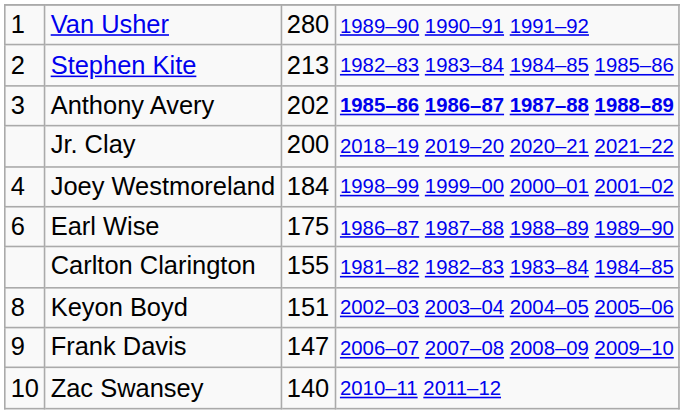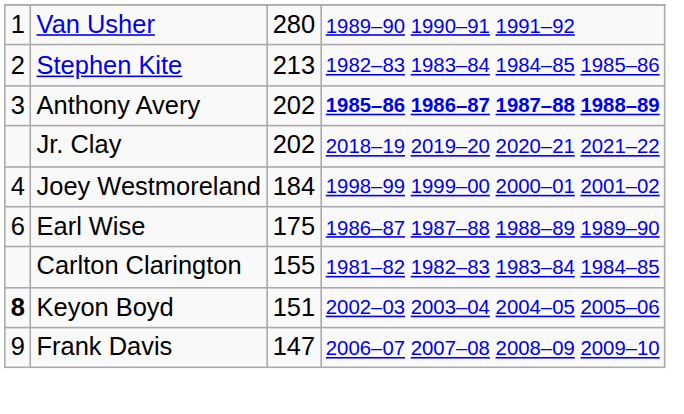 <table class="wikitable">
 <tr>
 </tr>
 <tr>
 <td>1</td>
 <td><a href='#'>Van Usher</a></td>
 <td>280</td>
 <td style="font-size:80%;"><a href='#'>1989–90</a> <a href='#'>1990–91</a> <a href='#'>1991–92</a></td>
 </tr>
 <tr>
 <td>2</td>
 <td><a href='#'>Stephen Kite</a></td>
 <td>213</td>
 <td style="font-size:80%;"><a href='#'>1982–83</a> <a href='#'>1983–84</a> <a href='#'>1984–85</a> <a href='#'>1985–86</a></td>
 </tr>
 <tr>
 <td>3</td>
 <td>Anthony Avery</td>
 <td>202</td>
 <td style="font-size:80%;"><strong><a href='#'>1985–86</a> <a href='#'>1986–87</a> <a href='#'>1987–88</a> <a href='#'>1988–89</a></strong></td>
 </tr>
 <tr>
 <td></td>
 <td>Jr. Clay</td>
-<td>200</td>
+<td>202</td>
 <td style="font-size:80%;"><a href='#'>2018–19</a> <a href='#'>2019–20</a> <a href='#'>2020–21</a> <a href='#'>2021–22</a></td>
 </tr>
 <tr>
 <td>4</td>
 <td>Joey Westmoreland</td>
 <td>184</td>
 <td style="font-size:80%;"><a href='#'>1998–99</a> <a href='#'>1999–00</a> <a href='#'>2000–01</a> <a href='#'>2001–02</a></td>
 </tr>
 <tr>
 <td>6</td>
 <td>Earl Wise</td>
 <td>175</td>
 <td style="font-size:80%;"><a href='#'>1986–87</a> <a href='#'>1987–88</a> <a href='#'>1988–89</a> <a href='#'>1989–90</a></td>
 </tr>
 <tr>
 <td></td>
 <td>Carlton Clarington</td>
 <td>155</td>
 <td style="font-size:80%;"><a href='#'>1981–82</a> <a href='#'>1982–83</a> <a href='#'>1983–84</a> <a href='#'>1984–85</a></td>
 </tr>
 <tr>
-<td>8</td>
+<td><strong>8</strong></td>
 <td>Keyon Boyd</td>
 <td>151</td>
 <td style="font-size:80%;"><a href='#'>2002–03</a> <a href='#'>2003–04</a> <a href='#'>2004–05</a> <a href='#'>2005–06</a></td>
 </tr>
 <tr>
 <td>9</td>
 <td>Frank Davis</td>
 <td>147</td>
 <td style="font-size:80%;"><a href='#'>2006–07</a> <a href='#'>2007–08</a> <a href='#'>2008–09</a> <a href='#'>2009–10</a></td>
 </tr>
-<tr>
-<td>10</td>
-<td>Zac Swansey</td>
-<td>140</td>
-<td style="font-size:80%;"><a href='#'>2010–11</a> <a href='#'>2011–12</a></td>
-</tr>
 </table>
